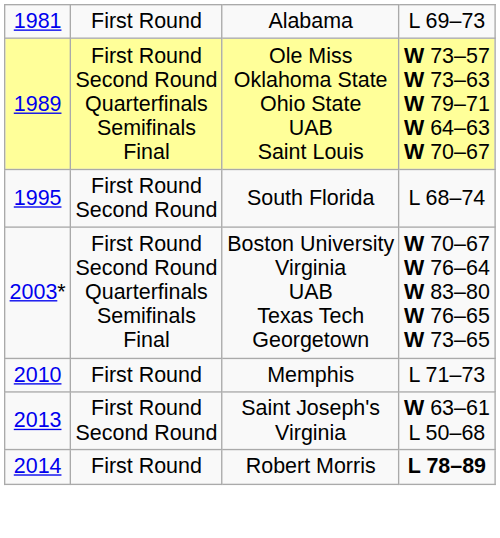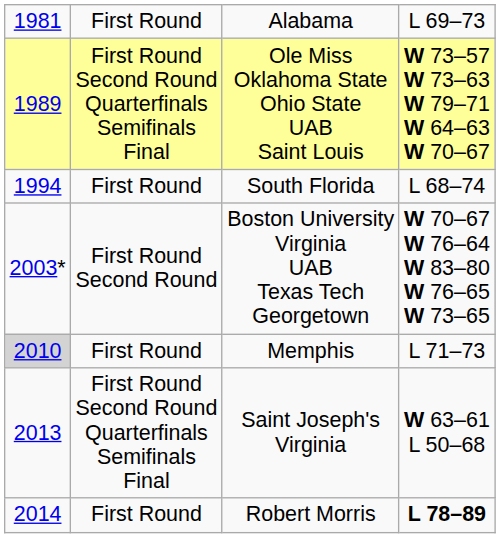 <table class="wikitable">
 <tr align="center">
 <td><a href='#'>1981</a></td>
 <td>First Round</td>
 <td>Alabama</td>
 <td>L 69–73</td>
 </tr>
 <tr align="center" style="background:#FFFF99;">
 <td><a href='#'>1989</a></td>
 <td>First Round<br>Second Round<br>Quarterfinals<br>Semifinals<br>Final</td>
 <td>Ole Miss<br>Oklahoma State<br>Ohio State<br>UAB<br>Saint Louis</td>
 <td><strong>W</strong> 73–57<br><strong>W</strong> 73–63<br><strong>W</strong> 79–71<br><strong>W</strong> 64–63<br><strong>W</strong> 70–67</td>
 </tr>
 <tr align="center">
-<td><a href='#'>1995</a></td>
-<td>First Round<br>Second Round</td>
+<td><a href='#'>1994</a></td>
+<td>First Round</td>
 <td>South Florida</td>
 <td>L 68–74</td>
 </tr>
 <tr align="center">
 <td><a href='#'>2003</a>*</td>
-<td>First Round<br>Second Round<br>Quarterfinals<br>Semifinals<br>Final</td>
+<td>First Round<br>Second Round</td>
 <td>Boston University<br>Virginia<br>UAB<br>Texas Tech<br>Georgetown</td>
 <td><strong>W</strong> 70–67<br><strong>W</strong> 76–64<br><strong>W</strong> 83–80<br><strong>W</strong> 76–65<br><strong>W</strong> 73–65</td>
 </tr>
 <tr align="center">
-<td><a href='#'>2010</a></td>
+<td style="background: lightgrey;"><a href='#'>2010</a></td>
 <td>First Round</td>
 <td>Memphis</td>
 <td>L 71–73</td>
 </tr>
 <tr align="center">
 <td><a href='#'>2013</a></td>
-<td>First Round<br>Second Round</td>
+<td>First Round<br>Second Round<br>Quarterfinals<br>Semifinals<br>Final</td>
 <td>Saint Joseph's<br>Virginia</td>
 <td><strong>W</strong> 63–61<br>L 50–68</td>
 </tr>
 <tr align="center">
 <td><a href='#'>2014</a></td>
 <td>First Round</td>
 <td>Robert Morris</td>
 <td><strong>L 78–89</strong></td>
 </tr>
 </table>
